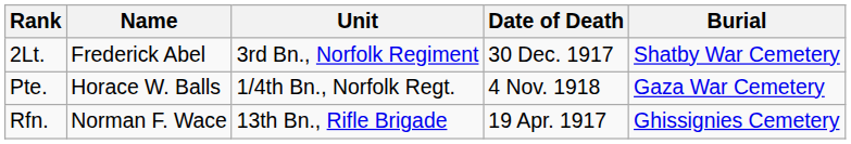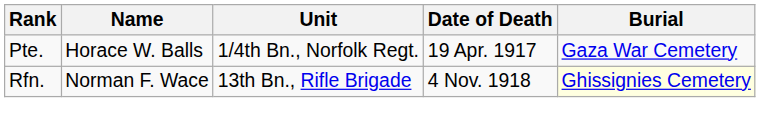 <table class="wikitable">
 <tr>
 <th>Rank</th>
 <th>Name</th>
 <th>Unit</th>
 <th>Date of Death</th>
 <th>Burial</th>
 </tr>
 <tr>
-<td>2Lt.</td>
-<td>Frederick Abel</td>
-<td>3rd Bn., <a href='#'>Norfolk Regiment</a></td>
-<td>30 Dec. 1917</td>
-<td><a href='#'>Shatby War Cemetery</a></td>
-</tr>
-<tr>
 <td>Pte.</td>
 <td>Horace W. Balls</td>
 <td>1/4th Bn., Norfolk Regt.</td>
-<td>4 Nov. 1918</td>
+<td>19 Apr. 1917</td>
 <td><a href='#'>Gaza War Cemetery</a></td>
 </tr>
 <tr>
 <td>Rfn.</td>
 <td>Norman F. Wace</td>
 <td>13th Bn., <a href='#'>Rifle Brigade</a></td>
-<td>19 Apr. 1917</td>
-<td><a href='#'>Ghissignies Cemetery</a></td>
+<td>4 Nov. 1918</td>
+<td style="background: lightyellow;"><a href='#'>Ghissignies Cemetery</a></td>
 </tr>
 </table>
